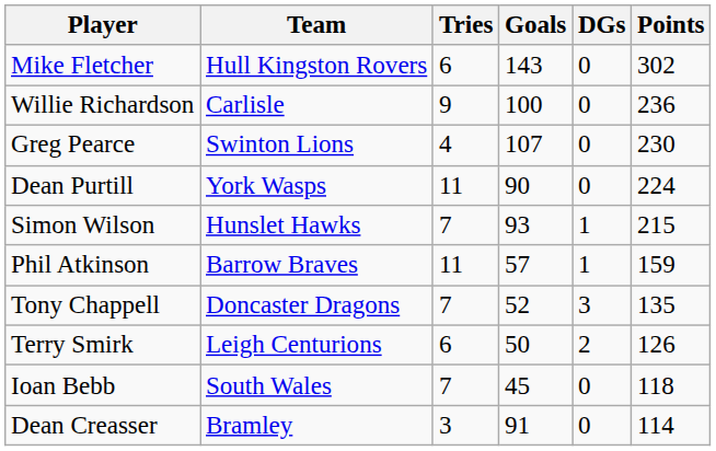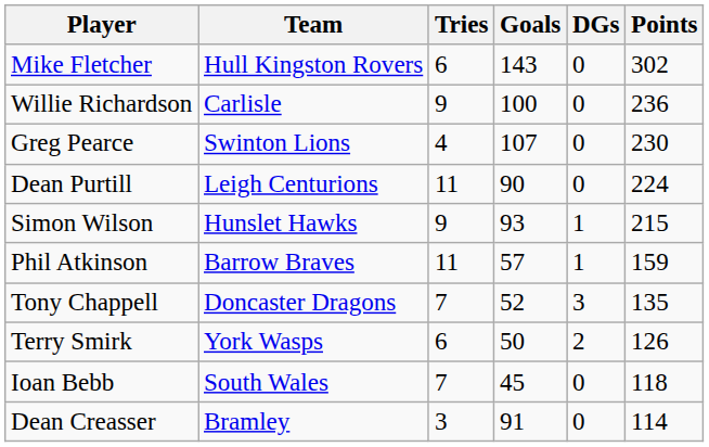 <table class="wikitable" style="text-align:centre;">
 <tr>
 <th>Player</th>
 <th>Team</th>
 <th>Tries</th>
 <th>Goals</th>
 <th>DGs</th>
 <th>Points</th>
 </tr>
 <tr>
 <td><a href='#'>Mike Fletcher</a></td>
 <td><a href='#'>Hull Kingston Rovers</a></td>
 <td>6</td>
 <td>143</td>
 <td>0</td>
 <td>302</td>
 </tr>
 <tr>
 <td>Willie Richardson</td>
 <td><a href='#'>Carlisle</a></td>
 <td>9</td>
 <td>100</td>
 <td>0</td>
 <td>236</td>
 </tr>
 <tr>
 <td>Greg Pearce</td>
 <td><a href='#'>Swinton Lions</a></td>
 <td>4</td>
 <td>107</td>
 <td>0</td>
 <td>230</td>
 </tr>
 <tr>
 <td>Dean Purtill</td>
-<td><a href='#'>York Wasps</a></td>
+<td><a href='#'>Leigh Centurions</a></td>
 <td>11</td>
 <td>90</td>
 <td>0</td>
 <td>224</td>
 </tr>
 <tr>
 <td>Simon Wilson</td>
 <td><a href='#'>Hunslet Hawks</a></td>
-<td>7</td>
+<td>9</td>
 <td>93</td>
 <td>1</td>
 <td>215</td>
 </tr>
 <tr>
 <td>Phil Atkinson</td>
 <td><a href='#'>Barrow Braves</a></td>
 <td>11</td>
 <td>57</td>
 <td>1</td>
 <td>159</td>
 </tr>
 <tr>
 <td>Tony Chappell</td>
 <td><a href='#'>Doncaster Dragons</a></td>
 <td>7</td>
 <td>52</td>
 <td>3</td>
 <td>135</td>
 </tr>
 <tr>
 <td>Terry Smirk</td>
-<td><a href='#'>Leigh Centurions</a></td>
+<td><a href='#'>York Wasps</a></td>
 <td>6</td>
 <td>50</td>
 <td>2</td>
 <td>126</td>
 </tr>
 <tr>
 <td>Ioan Bebb</td>
 <td><a href='#'>South Wales</a></td>
 <td>7</td>
 <td>45</td>
 <td>0</td>
 <td>118</td>
 </tr>
 <tr>
 <td>Dean Creasser</td>
 <td><a href='#'>Bramley</a></td>
 <td>3</td>
 <td>91</td>
 <td>0</td>
 <td>114</td>
 </tr>
 </table>
